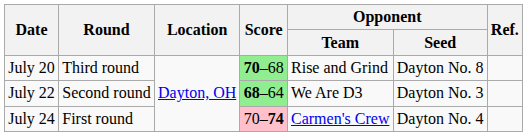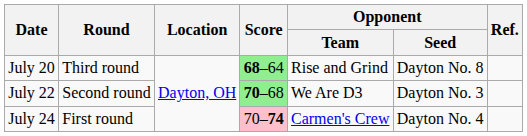 <table class="wikitable">
 <tr>
 <th rowspan=2>Date</th>
 <th rowspan=2>Round</th>
 <th rowspan=2>Location</th>
 <th rowspan=2>Score</th>
 <th colspan=2>Opponent</th>
 <th rowspan=2>Ref.</th>
 </tr>
 <tr>
 <th>Team</th>
 <th>Seed</th>
 </tr>
 <tr>
 <td>July 20</td>
 <td>Third round</td>
 <td rowspan=3><a href='#'>Dayton, OH</a></td>
-<td bgcolor=lightgreen><strong>70</strong>–68</td>
+<td bgcolor=lightgreen><strong>68</strong>–64</td>
 <td>Rise and Grind</td>
 <td>Dayton No. 8</td>
 <td></td>
 </tr>
 <tr>
 <td>July 22</td>
 <td>Second round</td>
-<td bgcolor=lightgreen><strong>68</strong>–64</td>
+<td bgcolor=lightgreen><strong>70</strong>–68</td>
 <td>We Are D3</td>
 <td>Dayton No. 3</td>
 <td></td>
 </tr>
 <tr>
 <td>July 24</td>
 <td>First round</td>
 <td bgcolor=pink>70–<strong>74</strong></td>
 <td><a href='#'>Carmen's Crew</a></td>
 <td>Dayton No. 4</td>
 <td></td>
 </tr>
 </table>
